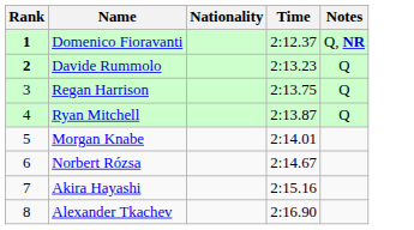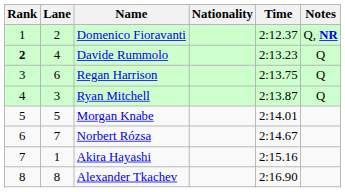 <table class="wikitable sortable" style="text-align:center">
 <tr>
 <th>Rank</th>
+<th>Lane</th>
 <th>Name</th>
 <th>Nationality</th>
 <th>Time</th>
 <th>Notes</th>
 </tr>
 <tr bgcolor=#ccffcc>
-<td><strong>1</strong></td>
+<td>1</td>
+<td>2</td>
 <td align=left><a href='#'>Domenico Fioravanti</a></td>
 <td align=left></td>
 <td>2:12.37</td>
 <td>Q, <strong><a href='#'>NR</a></strong></td>
 </tr>
 <tr bgcolor=#ccffcc>
 <td><strong>2</strong></td>
+<td>4</td>
 <td align=left><a href='#'>Davide Rummolo</a></td>
 <td align=left></td>
 <td>2:13.23</td>
 <td>Q</td>
 </tr>
 <tr bgcolor=#ccffcc>
 <td>3</td>
+<td>6</td>
 <td align=left><a href='#'>Regan Harrison</a></td>
 <td align=left></td>
 <td>2:13.75</td>
 <td>Q</td>
 </tr>
 <tr bgcolor=#ccffcc>
 <td>4</td>
+<td>3</td>
 <td align=left><a href='#'>Ryan Mitchell</a></td>
 <td align=left></td>
 <td>2:13.87</td>
 <td>Q</td>
 </tr>
 <tr>
+<td>5</td>
 <td>5</td>
 <td align=left><a href='#'>Morgan Knabe</a></td>
 <td align=left></td>
 <td>2:14.01</td>
 <td></td>
 </tr>
 <tr>
 <td>6</td>
+<td>7</td>
 <td align=left><a href='#'>Norbert Rózsa</a></td>
 <td align=left></td>
 <td>2:14.67</td>
 <td></td>
 </tr>
 <tr>
 <td>7</td>
+<td>1</td>
 <td align=left><a href='#'>Akira Hayashi</a></td>
 <td align=left></td>
 <td>2:15.16</td>
 <td></td>
 </tr>
 <tr>
 <td>8</td>
+<td>8</td>
 <td align=left><a href='#'>Alexander Tkachev</a></td>
 <td align=left></td>
 <td>2:16.90</td>
 <td></td>
 </tr>
 </table>
